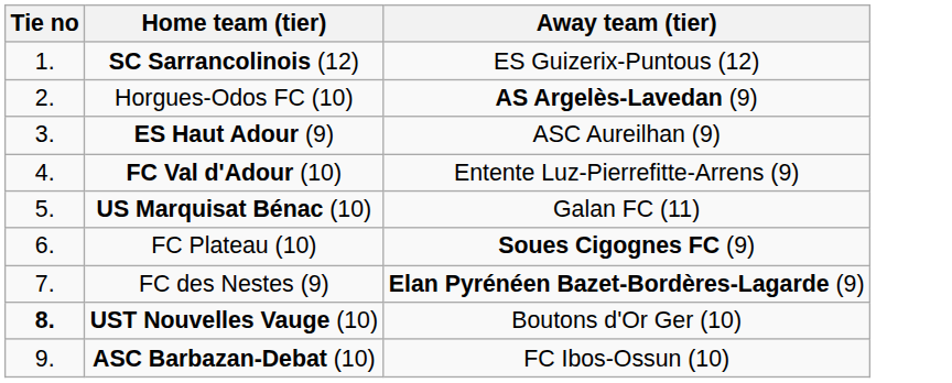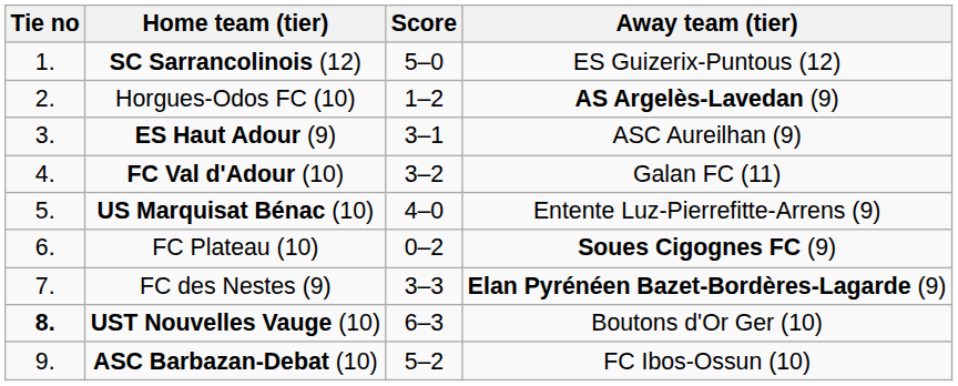 <table class="wikitable" style="text-align: center">
 <tr>
 <th>Tie no</th>
 <th>Home team (tier)</th>
+<th>Score</th>
 <th>Away team (tier)</th>
 </tr>
 <tr>
 <td>1.</td>
 <td><strong>SC Sarrancolinois</strong> (12)</td>
+<td>5–0</td>
 <td>ES Guizerix-Puntous (12)</td>
 </tr>
 <tr>
 <td>2.</td>
 <td>Horgues-Odos FC (10)</td>
+<td>1–2</td>
 <td><strong>AS Argelès-Lavedan</strong> (9)</td>
 </tr>
 <tr>
 <td>3.</td>
 <td><strong>ES Haut Adour</strong> (9)</td>
+<td>3–1</td>
 <td>ASC Aureilhan (9)</td>
 </tr>
 <tr>
 <td>4.</td>
 <td><strong>FC Val d'Adour</strong> (10)</td>
-<td>Entente Luz-Pierrefitte-Arrens (9)</td>
+<td>3–2 </td>
+<td>Galan FC (11)</td>
 </tr>
 <tr>
 <td>5.</td>
 <td><strong>US Marquisat Bénac</strong> (10)</td>
-<td>Galan FC (11)</td>
+<td>4–0</td>
+<td>Entente Luz-Pierrefitte-Arrens (9)</td>
 </tr>
 <tr>
 <td>6.</td>
 <td>FC Plateau (10)</td>
+<td>0–2</td>
 <td><strong>Soues Cigognes FC</strong> (9)</td>
 </tr>
 <tr>
 <td>7.</td>
 <td>FC des Nestes (9)</td>
+<td>3–3 </td>
 <td><strong>Elan Pyrénéen Bazet-Bordères-Lagarde</strong> (9)</td>
 </tr>
 <tr>
 <td><strong>8.</strong></td>
 <td><strong>UST Nouvelles Vauge</strong> (10)</td>
+<td>6–3 </td>
 <td>Boutons d'Or Ger (10)</td>
 </tr>
 <tr>
 <td>9.</td>
 <td><strong>ASC Barbazan-Debat</strong> (10)</td>
+<td>5–2</td>
 <td>FC Ibos-Ossun (10)</td>
 </tr>
 </table>
